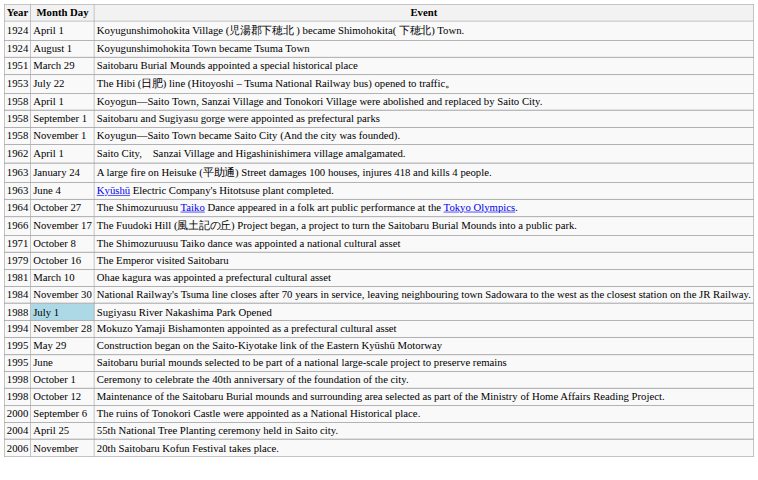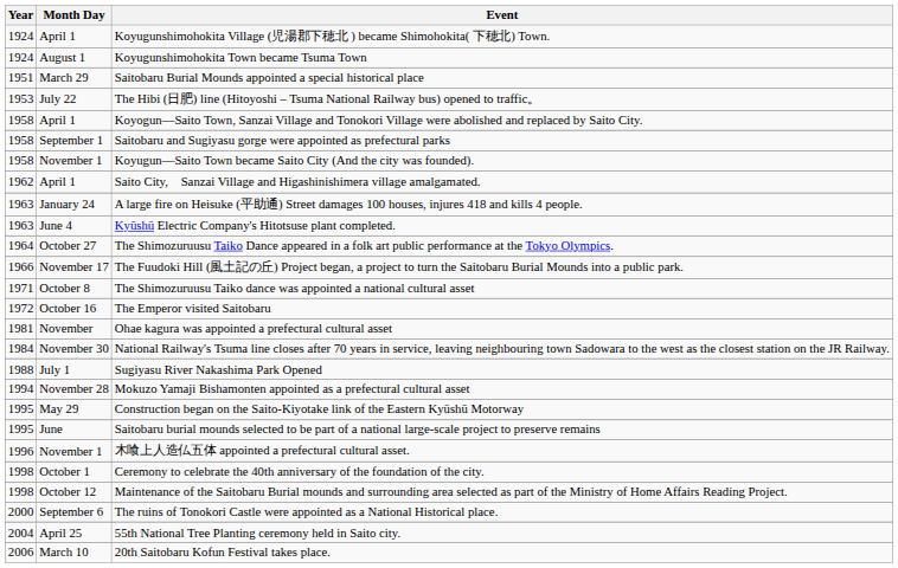 <table class="wikitable">
 <tr>
 <th>Year</th>
 <th>Month Day</th>
 <th>Event</th>
 </tr>
 <tr>
 <td>1924</td>
 <td>April 1</td>
 <td>Koyugunshimohokita Village (児湯郡下穂北 ) became Shimohokita( 下穂北) Town.</td>
 </tr>
 <tr>
 </tr>
 <tr>
 <td>1924</td>
 <td>August 1</td>
 <td>Koyugunshimohokita Town became Tsuma Town</td>
 </tr>
 <tr>
 </tr>
 <tr>
 <td>1951</td>
 <td>March 29</td>
 <td>Saitobaru Burial Mounds appointed a special historical place</td>
 </tr>
 <tr>
 </tr>
 <tr>
 <td>1953</td>
 <td>July 22</td>
 <td>The Hibi (日肥) line (Hitoyoshi – Tsuma National Railway bus) opened to traffic。</td>
 </tr>
 <tr>
 </tr>
 <tr>
 <td>1958</td>
 <td>April 1</td>
 <td>Koyogun—Saito Town, Sanzai Village and Tonokori Village were abolished and replaced by Saito City.</td>
 </tr>
 <tr>
 </tr>
 <tr>
 <td>1958</td>
 <td>September 1</td>
 <td>Saitobaru and Sugiyasu gorge were appointed as prefectural parks</td>
 </tr>
 <tr>
 </tr>
 <tr>
 <td>1958</td>
 <td>November 1</td>
 <td>Koyugun—Saito Town became Saito City (And the city was founded).</td>
 </tr>
 <tr>
 </tr>
 <tr>
 <td>1962</td>
 <td>April 1</td>
 <td>Saito City,　Sanzai Village and Higashinishimera village amalgamated.</td>
 </tr>
 <tr>
 </tr>
 <tr>
 <td>1963</td>
 <td>January 24</td>
 <td>A large fire on Heisuke (平助通) Street damages 100 houses, injures 418 and kills 4 people.</td>
 </tr>
 <tr>
 </tr>
 <tr>
 <td>1963</td>
 <td>June 4</td>
 <td><a href='#'>Kyūshū</a> Electric Company's Hitotsuse plant completed.</td>
 </tr>
 <tr>
 </tr>
 <tr>
 <td>1964</td>
 <td>October 27</td>
 <td>The Shimozuruusu <a href='#'>Taiko</a> Dance appeared in a folk art public performance at the <a href='#'>Tokyo Olympics</a>.</td>
 </tr>
 <tr>
 </tr>
 <tr>
 <td>1966</td>
 <td>November 17</td>
 <td>The Fuudoki Hill (風土記の丘) Project began, a project to turn the Saitobaru Burial Mounds into a public park.</td>
 </tr>
 <tr>
 </tr>
 <tr>
 <td>1971</td>
 <td>October 8</td>
 <td>The Shimozuruusu Taiko dance was appointed a national cultural asset</td>
 </tr>
 <tr>
 </tr>
 <tr>
-<td>1979</td>
+<td>1972</td>
 <td>October 16</td>
 <td>The Emperor visited Saitobaru</td>
 </tr>
 <tr>
 </tr>
 <tr>
 <td>1981</td>
-<td>March 10</td>
+<td>November</td>
 <td>Ohae kagura was appointed a prefectural cultural asset</td>
 </tr>
 <tr>
 </tr>
 <tr>
 <td>1984</td>
 <td>November 30</td>
 <td>National Railway's Tsuma line closes after 70 years in service, leaving neighbouring town Sadowara to the west as the closest station on the JR Railway.</td>
 </tr>
 <tr>
 </tr>
 <tr>
 <td>1988</td>
-<td style="background: lightblue;">July 1</td>
+<td>July 1</td>
 <td>Sugiyasu River Nakashima Park Opened</td>
 </tr>
 <tr>
 </tr>
 <tr>
 <td>1994</td>
 <td>November 28</td>
 <td>Mokuzo Yamaji Bishamonten appointed as a prefectural cultural asset</td>
 </tr>
 <tr>
 </tr>
 <tr>
 <td>1995</td>
 <td>May 29</td>
 <td>Construction began on the Saito-Kiyotake link of the Eastern Kyūshū Motorway</td>
 </tr>
 <tr>
 </tr>
 <tr>
 <td>1995</td>
 <td>June</td>
 <td>Saitobaru burial mounds selected to be part of a national large-scale project to preserve remains</td>
 </tr>
 <tr>
+</tr>
+<tr>
+<td>1996</td>
+<td>November 1</td>
+<td>木喰上人造仏五体 appointed a prefectural cultural asset.</td>
 </tr>
 <tr>
 </tr>
 <tr>
 <td>1998</td>
 <td>October 1</td>
 <td>Ceremony to celebrate the 40th anniversary of the foundation of the city.</td>
 </tr>
 <tr>
 </tr>
 <tr>
 <td>1998</td>
 <td>October 12</td>
 <td>Maintenance of the Saitobaru Burial mounds and surrounding area selected as part of the Ministry of Home Affairs Reading Project.</td>
 </tr>
 <tr>
 </tr>
 <tr>
 <td>2000</td>
 <td>September 6</td>
 <td>The ruins of Tonokori Castle were appointed as a National Historical place.</td>
 </tr>
 <tr>
 </tr>
 <tr>
 <td>2004</td>
 <td>April 25</td>
 <td>55th National Tree Planting ceremony held in Saito city.</td>
 </tr>
 <tr>
 </tr>
 <tr>
 <td>2006</td>
-<td>November</td>
+<td>March 10</td>
 <td>20th Saitobaru Kofun Festival takes place.</td>
 </tr>
 </table>
